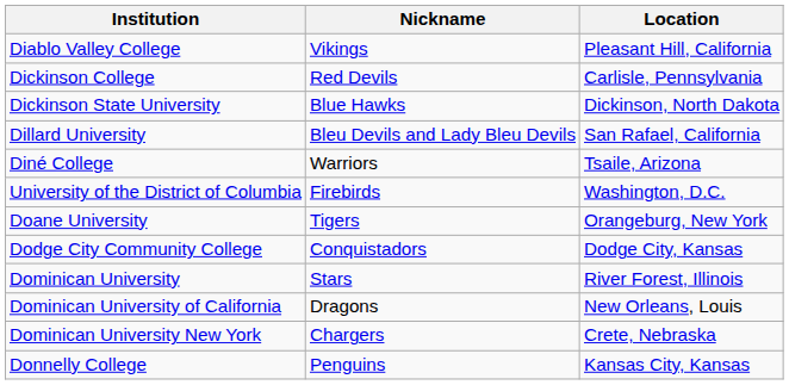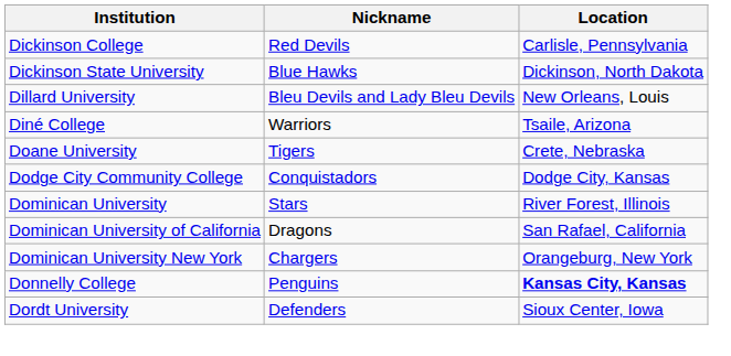 <table class="wikitable">
 <tr>
 <th>Institution</th>
 <th>Nickname</th>
 <th>Location</th>
-</tr>
-<tr>
-<td><a href='#'>Diablo Valley College</a></td>
-<td><a href='#'>Vikings</a></td>
-<td><a href='#'>Pleasant Hill, California</a></td>
 </tr>
 <tr>
 <td><a href='#'>Dickinson College</a></td>
 <td><a href='#'>Red Devils</a></td>
 <td><a href='#'>Carlisle, Pennsylvania</a></td>
 </tr>
 <tr>
 <td><a href='#'>Dickinson State University</a></td>
 <td><a href='#'>Blue Hawks</a></td>
 <td><a href='#'>Dickinson, North Dakota</a></td>
 </tr>
 <tr>
 <td><a href='#'>Dillard University</a></td>
 <td><a href='#'>Bleu Devils and Lady Bleu Devils</a></td>
-<td><a href='#'>San Rafael, California</a></td>
+<td><a href='#'>New Orleans</a>, Louis</td>
 </tr>
 <tr>
 <td><a href='#'>Diné College</a></td>
 <td>Warriors</td>
 <td><a href='#'>Tsaile, Arizona</a></td>
 </tr>
 <tr>
-<td><a href='#'>University of the District of Columbia</a></td>
-<td><a href='#'>Firebirds</a></td>
-<td><a href='#'>Washington, D.C.</a></td>
-</tr>
-<tr>
 <td><a href='#'>Doane University</a></td>
 <td><a href='#'>Tigers</a></td>
-<td><a href='#'>Orangeburg, New York</a></td>
+<td><a href='#'>Crete, Nebraska</a></td>
 </tr>
 <tr>
 <td><a href='#'>Dodge City Community College</a></td>
 <td><a href='#'>Conquistadors</a></td>
 <td><a href='#'>Dodge City, Kansas</a></td>
 </tr>
 <tr>
 <td><a href='#'>Dominican University</a></td>
 <td><a href='#'>Stars</a></td>
 <td><a href='#'>River Forest, Illinois</a></td>
 </tr>
 <tr>
 <td><a href='#'>Dominican University of California</a></td>
 <td>Dragons</td>
-<td><a href='#'>New Orleans</a>, Louis</td>
+<td><a href='#'>San Rafael, California</a></td>
 </tr>
 <tr>
 <td><a href='#'>Dominican University New York</a></td>
 <td><a href='#'>Chargers</a></td>
-<td><a href='#'>Crete, Nebraska</a></td>
+<td><a href='#'>Orangeburg, New York</a></td>
 </tr>
 <tr>
 <td><a href='#'>Donnelly College</a></td>
 <td><a href='#'>Penguins</a></td>
-<td><a href='#'>Kansas City, Kansas</a></td>
+<td><strong><a href='#'>Kansas City, Kansas</a></strong></td>
+</tr>
+<tr>
+<td><a href='#'>Dordt University</a></td>
+<td><a href='#'>Defenders</a></td>
+<td><a href='#'>Sioux Center, Iowa</a></td>
 </tr>
 </table>
